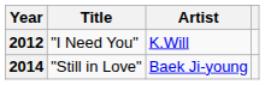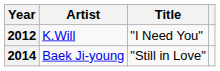 <table class="wikitable sortable plainrowheaders">
 <tr>
 <th>Year</th>
+<th>Artist</th>
 <th>Title</th>
-<th>Artist</th>
 <th class="unsortable"></th>
 </tr>
 <tr>
 <th scope="row">2012</th>
+<td><a href='#'>K.Will</a></td>
 <td>"I Need You"</td>
-<td><a href='#'>K.Will</a></td>
 <td></td>
 </tr>
 <tr>
 <th scope="row">2014</th>
+<td><a href='#'>Baek Ji-young</a></td>
 <td>"Still in Love"</td>
-<td><a href='#'>Baek Ji-young</a></td>
 <td></td>
 </tr>
 </table>
